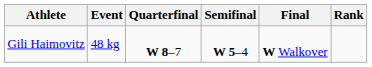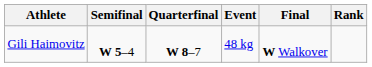 <table class="wikitable" border="1" style="font-size:90%">
 <tr>
 <th>Athlete</th>
+<th>Semifinal</th>
+<th>Quarterfinal</th>
 <th>Event</th>
-<th>Quarterfinal</th>
-<th>Semifinal</th>
 <th>Final</th>
 <th>Rank</th>
 </tr>
 <tr align=center>
 <td align=left><a href='#'>Gili Haimovitz</a></td>
+<td><br><strong>W 5</strong>–4</td>
+<td><br><strong>W 8</strong>–7</td>
 <td align=left><a href='#'>48 kg</a></td>
-<td><br><strong>W 8</strong>–7</td>
-<td><br><strong>W 5</strong>–4</td>
 <td><br><strong>W</strong> <a href='#'>Walkover</a></td>
 <td></td>
 </tr>
 </table>
